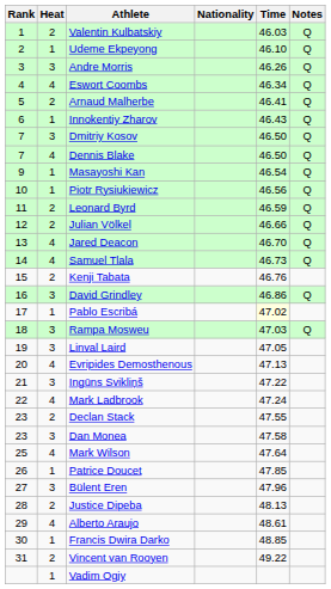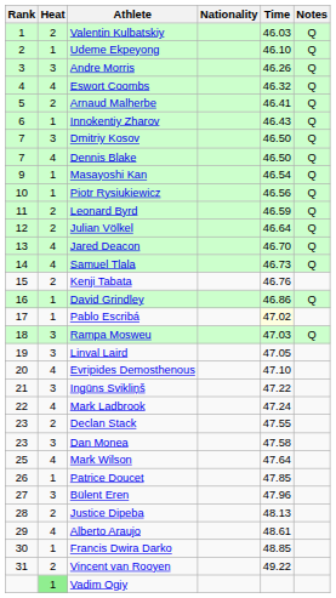 <table class="wikitable sortable" style="text-align:center;font-size:95%">
 <tr>
 <th>Rank</th>
 <th>Heat</th>
 <th>Athlete</th>
 <th>Nationality</th>
 <th>Time</th>
 <th>Notes</th>
 </tr>
 <tr bgcolor=ccffcc>
 <td>1</td>
 <td>2</td>
 <td align="left"><a href='#'>Valentin Kulbatskiy</a></td>
 <td align=left></td>
 <td>46.03</td>
 <td>Q</td>
 </tr>
 <tr bgcolor=ccffcc>
 <td>2</td>
 <td>1</td>
 <td align="left"><a href='#'>Udeme Ekpeyong</a></td>
 <td align=left></td>
 <td>46.10</td>
 <td>Q</td>
 </tr>
 <tr bgcolor=ccffcc>
 <td>3</td>
 <td>3</td>
 <td align="left"><a href='#'>Andre Morris</a></td>
 <td align=left></td>
 <td>46.26</td>
 <td>Q</td>
 </tr>
 <tr bgcolor=ccffcc>
 <td>4</td>
 <td>4</td>
 <td align="left"><a href='#'>Eswort Coombs</a></td>
 <td align=left></td>
-<td>46.34</td>
+<td>46.32</td>
 <td>Q</td>
 </tr>
 <tr bgcolor=ccffcc>
 <td>5</td>
 <td>2</td>
 <td align="left"><a href='#'>Arnaud Malherbe</a></td>
 <td align=left></td>
 <td>46.41</td>
 <td>Q</td>
 </tr>
 <tr bgcolor=ccffcc>
 <td>6</td>
 <td>1</td>
 <td align="left"><a href='#'>Innokentiy Zharov</a></td>
 <td align=left></td>
 <td>46.43</td>
 <td>Q</td>
 </tr>
 <tr bgcolor=ccffcc>
 <td>7</td>
 <td>3</td>
 <td align="left"><a href='#'>Dmitriy Kosov</a></td>
 <td align=left></td>
 <td>46.50</td>
 <td>Q</td>
 </tr>
 <tr bgcolor=ccffcc>
 <td>7</td>
 <td>4</td>
 <td align="left"><a href='#'>Dennis Blake</a></td>
 <td align=left></td>
 <td>46.50</td>
 <td>Q</td>
 </tr>
 <tr bgcolor=ccffcc>
 <td>9</td>
 <td>1</td>
 <td align="left"><a href='#'>Masayoshi Kan</a></td>
 <td align=left></td>
 <td>46.54</td>
 <td>Q</td>
 </tr>
 <tr bgcolor=ccffcc>
 <td>10</td>
 <td>1</td>
 <td align="left"><a href='#'>Piotr Rysiukiewicz</a></td>
 <td align=left></td>
 <td>46.56</td>
 <td>Q</td>
 </tr>
 <tr bgcolor=ccffcc>
 <td>11</td>
 <td>2</td>
 <td align="left"><a href='#'>Leonard Byrd</a></td>
 <td align=left></td>
 <td>46.59</td>
 <td>Q</td>
 </tr>
 <tr bgcolor=ccffcc>
 <td>12</td>
 <td>2</td>
 <td align="left"><a href='#'>Julian Völkel</a></td>
 <td align=left></td>
-<td>46.66</td>
+<td>46.64</td>
 <td>Q</td>
 </tr>
 <tr bgcolor=ccffcc>
 <td>13</td>
 <td>4</td>
 <td align="left"><a href='#'>Jared Deacon</a></td>
 <td align=left></td>
 <td>46.70</td>
 <td>Q</td>
 </tr>
 <tr bgcolor=ccffcc>
 <td>14</td>
 <td>4</td>
 <td align="left"><a href='#'>Samuel Tlala</a></td>
 <td align=left></td>
 <td>46.73</td>
 <td>Q</td>
 </tr>
 <tr>
 <td>15</td>
 <td>2</td>
 <td align="left"><a href='#'>Kenji Tabata</a></td>
 <td align=left></td>
 <td>46.76</td>
 <td></td>
 </tr>
 <tr bgcolor=ccffcc>
 <td>16</td>
-<td>3</td>
+<td>1</td>
 <td align="left"><a href='#'>David Grindley</a></td>
 <td align=left></td>
 <td>46.86</td>
 <td>Q</td>
 </tr>
 <tr>
 <td>17</td>
 <td>1</td>
 <td align="left"><a href='#'>Pablo Escribá</a></td>
 <td align=left></td>
 <td style="background: lightyellow;">47.02</td>
 <td></td>
 </tr>
 <tr bgcolor=ccffcc>
 <td>18</td>
 <td>3</td>
 <td align="left"><a href='#'>Rampa Mosweu</a></td>
 <td align=left></td>
 <td>47.03</td>
 <td>Q</td>
 </tr>
 <tr>
 <td>19</td>
 <td>3</td>
 <td align="left"><a href='#'>Linval Laird</a></td>
 <td align=left></td>
 <td>47.05</td>
 <td></td>
 </tr>
 <tr>
 <td>20</td>
 <td>4</td>
 <td align="left"><a href='#'>Evripides Demosthenous</a></td>
 <td align=left></td>
-<td>47.13</td>
+<td>47.10</td>
 <td></td>
 </tr>
 <tr>
 <td>21</td>
 <td>3</td>
 <td align="left"><a href='#'>Ingūns Svikliņš</a></td>
 <td align=left></td>
 <td>47.22</td>
 <td></td>
 </tr>
 <tr>
 <td>22</td>
 <td>4</td>
 <td align="left"><a href='#'>Mark Ladbrook</a></td>
 <td align=left></td>
 <td>47.24</td>
 <td></td>
 </tr>
 <tr>
 <td>23</td>
 <td>2</td>
 <td align="left"><a href='#'>Declan Stack</a></td>
 <td align=left></td>
 <td>47.55</td>
 <td></td>
 </tr>
 <tr>
 <td>23</td>
 <td>3</td>
 <td align="left"><a href='#'>Dan Monea</a></td>
 <td align=left></td>
 <td>47.58</td>
 <td></td>
 </tr>
 <tr>
 <td>25</td>
 <td>4</td>
 <td align="left"><a href='#'>Mark Wilson</a></td>
 <td align=left></td>
 <td>47.64</td>
 <td></td>
 </tr>
 <tr>
 <td>26</td>
 <td>1</td>
 <td align="left"><a href='#'>Patrice Doucet</a></td>
 <td align=left></td>
 <td>47.85</td>
 <td></td>
 </tr>
 <tr>
 <td>27</td>
 <td>3</td>
 <td align="left"><a href='#'>Bülent Eren</a></td>
 <td align=left></td>
 <td>47.96</td>
 <td></td>
 </tr>
 <tr>
 <td>28</td>
 <td>2</td>
 <td align="left"><a href='#'>Justice Dipeba</a></td>
 <td align=left></td>
 <td>48.13</td>
 <td></td>
 </tr>
 <tr>
 <td>29</td>
 <td>4</td>
 <td align="left"><a href='#'>Alberto Araujo</a></td>
 <td align=left></td>
 <td>48.61</td>
 <td></td>
 </tr>
 <tr>
 <td>30</td>
 <td>1</td>
 <td align="left"><a href='#'>Francis Dwira Darko</a></td>
 <td align=left></td>
 <td>48.85</td>
 <td></td>
 </tr>
 <tr>
 <td>31</td>
 <td>2</td>
 <td align="left"><a href='#'>Vincent van Rooyen</a></td>
 <td align=left></td>
 <td>49.22</td>
 <td></td>
 </tr>
 <tr>
 <td></td>
-<td>1</td>
+<td style="background: lightgreen;">1</td>
 <td align="left"><a href='#'>Vadim Ogiy</a></td>
 <td align=left></td>
 <td></td>
 <td></td>
 </tr>
 </table>
